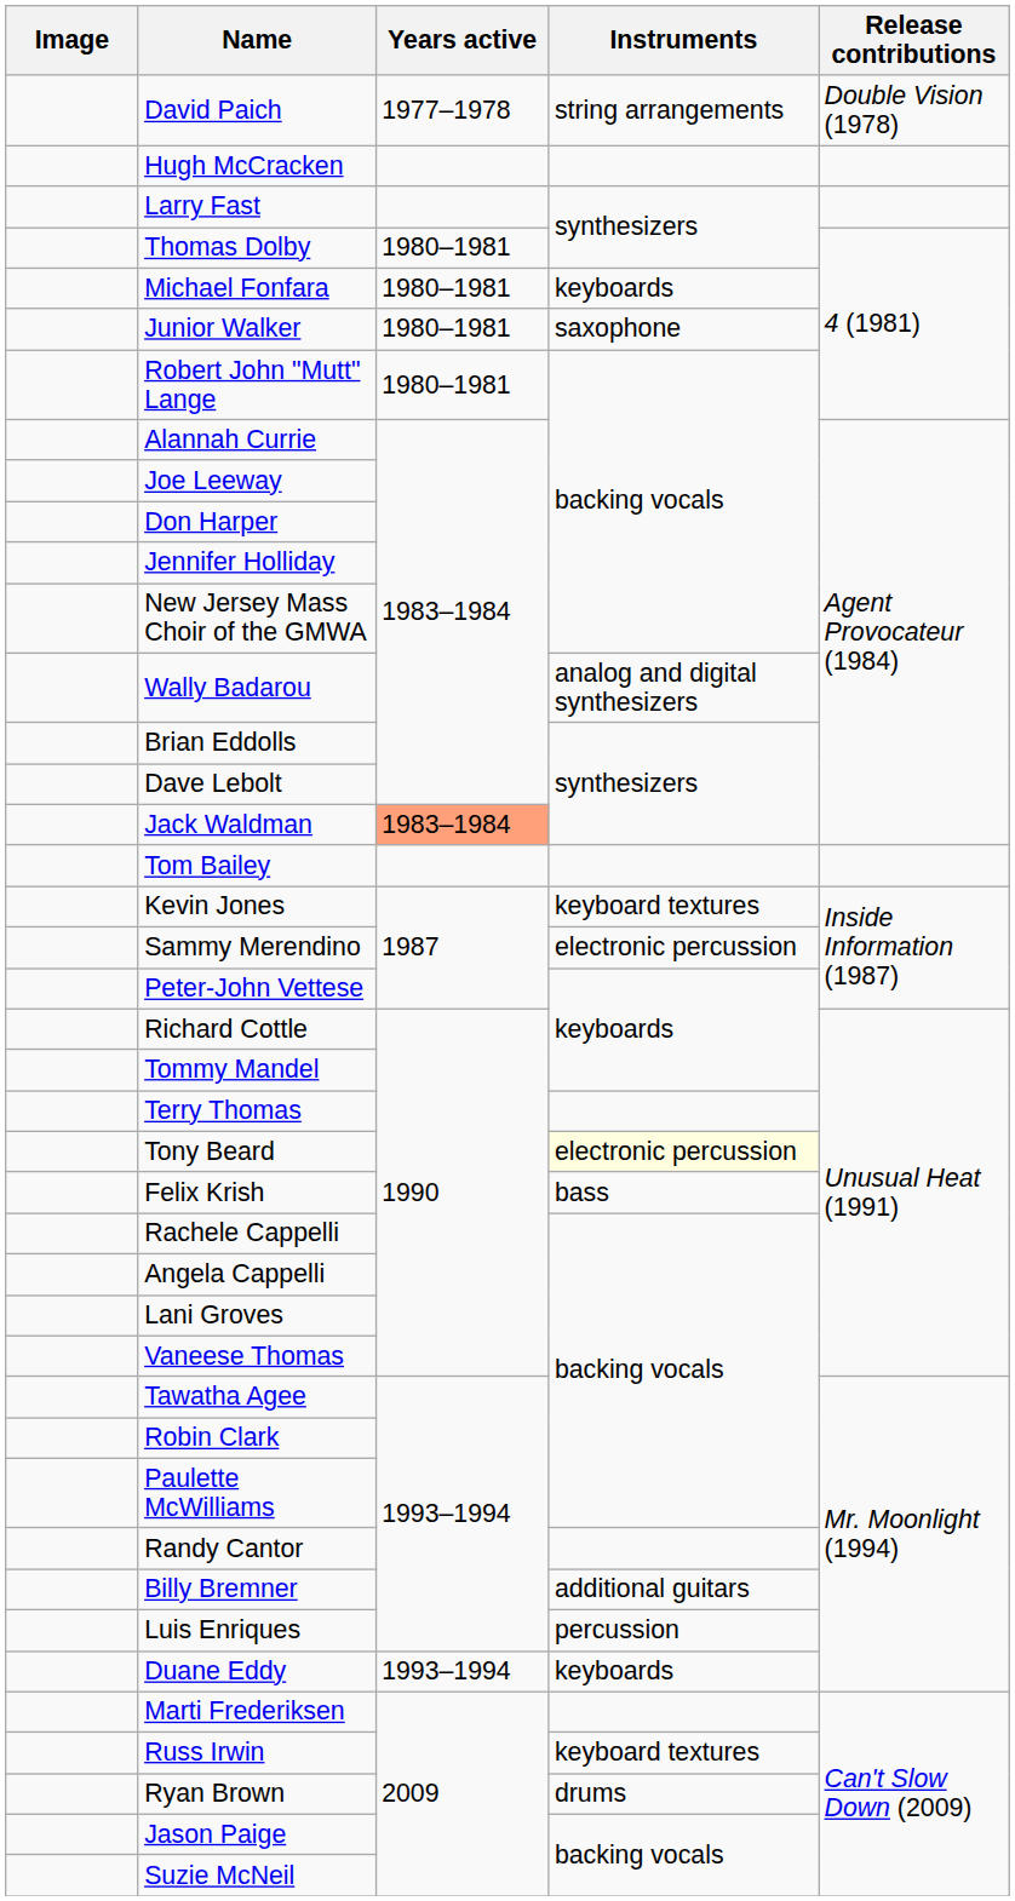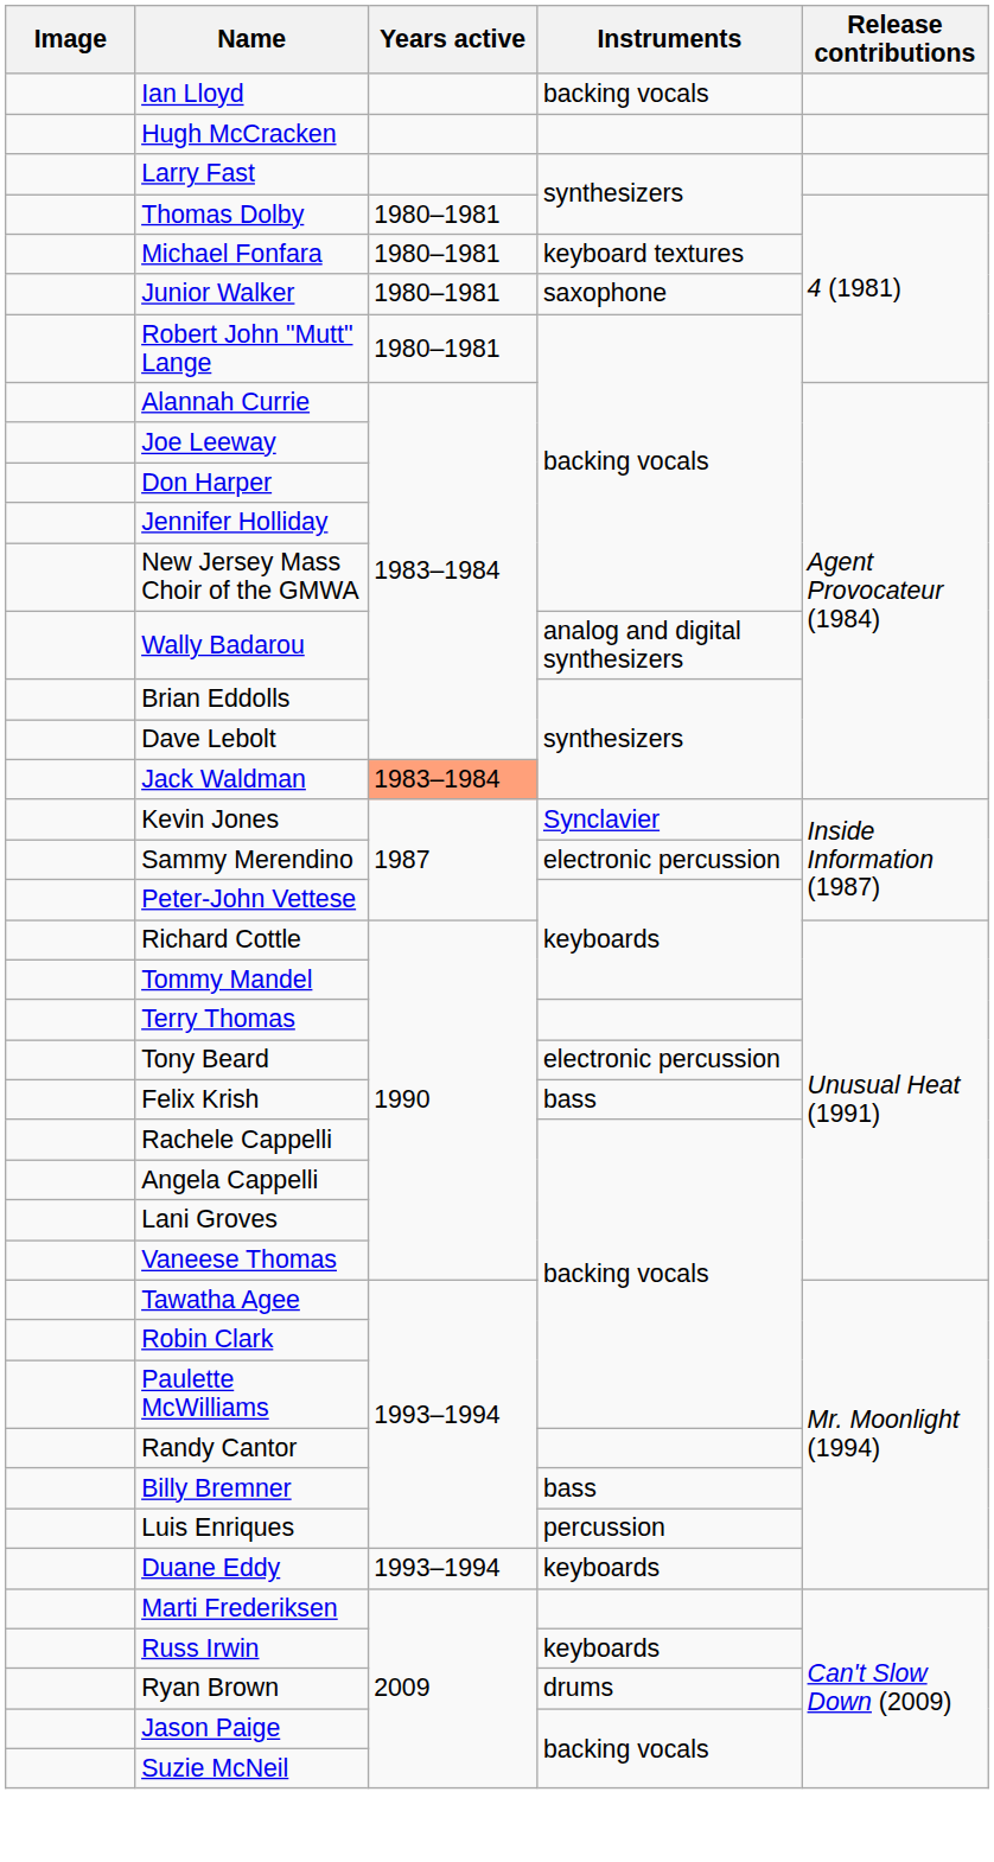 <table class="wikitable" border="1" width="100%">
 <tr>
 <th width="75">Image</th>
 <th width="140">Name</th>
 <th width="100">Years active</th>
 <th width="160">Instruments</th>
 <th>Release contributions</th>
 </tr>
 <tr>
 <td></td>
-<td><a href='#'>David Paich</a></td>
-<td>1977–1978</td>
-<td>string arrangements</td>
-<td><em>Double Vision</em> (1978)</td>
+<td><a href='#'>Ian Lloyd</a></td>
+<td></td>
+<td>backing vocals</td>
+<td></td>
 </tr>
 <tr>
 <td></td>
 <td><a href='#'>Hugh McCracken</a></td>
 <td></td>
 <td></td>
 <td></td>
 </tr>
 <tr>
 <td></td>
 <td><a href='#'>Larry Fast</a></td>
 <td></td>
 <td rowspan="2">synthesizers</td>
 <td></td>
 </tr>
 <tr>
 <td></td>
 <td><a href='#'>Thomas Dolby</a></td>
 <td>1980–1981</td>
 <td rowspan="4"><em>4</em> (1981)</td>
 </tr>
 <tr>
 <td></td>
 <td><a href='#'>Michael Fonfara</a></td>
 <td>1980–1981 </td>
-<td>keyboards</td>
+<td>keyboard textures</td>
 </tr>
 <tr>
 <td></td>
 <td><a href='#'>Junior Walker</a></td>
 <td>1980–1981 </td>
 <td>saxophone</td>
 </tr>
 <tr>
 <td></td>
 <td><a href='#'>Robert John "Mutt" Lange</a></td>
 <td>1980–1981</td>
 <td rowspan="6">backing vocals</td>
 </tr>
 <tr>
 <td></td>
 <td><a href='#'>Alannah Currie</a></td>
 <td rowspan="8">1983–1984</td>
 <td rowspan="9"><em>Agent Provocateur</em> (1984)</td>
 </tr>
 <tr>
 <td></td>
 <td><a href='#'>Joe Leeway</a></td>
 </tr>
 <tr>
 <td></td>
 <td><a href='#'>Don Harper</a></td>
 </tr>
 <tr>
 <td></td>
 <td><a href='#'>Jennifer Holliday</a></td>
 </tr>
 <tr>
 <td></td>
 <td>New Jersey Mass Choir of the GMWA</td>
 </tr>
 <tr>
 <td></td>
 <td><a href='#'>Wally Badarou</a></td>
 <td>analog and digital synthesizers</td>
 </tr>
 <tr>
 <td></td>
 <td>Brian Eddolls</td>
 <td rowspan="3">synthesizers</td>
 </tr>
 <tr>
 <td></td>
 <td>Dave Lebolt</td>
 </tr>
 <tr>
 <td></td>
 <td><a href='#'>Jack Waldman</a></td>
 <td style="background: lightsalmon;">1983–1984 </td>
 </tr>
 <tr>
 <td></td>
-<td><a href='#'>Tom Bailey</a></td>
-<td></td>
-<td></td>
-<td></td>
-</tr>
-<tr>
-<td></td>
 <td>Kevin Jones</td>
 <td rowspan="3">1987</td>
-<td>keyboard textures</td>
+<td><a href='#'>Synclavier</a></td>
 <td rowspan="3"><em>Inside Information</em> (1987)</td>
 </tr>
 <tr>
 <td></td>
 <td>Sammy Merendino</td>
 <td>electronic percussion</td>
 </tr>
 <tr>
 <td></td>
 <td><a href='#'>Peter-John Vettese</a></td>
 <td rowspan="3">keyboards</td>
 </tr>
 <tr>
 <td></td>
 <td>Richard Cottle</td>
 <td rowspan="9">1990</td>
 <td rowspan="9"><em>Unusual Heat</em> (1991)</td>
 </tr>
 <tr>
 <td></td>
 <td><a href='#'>Tommy Mandel</a></td>
 </tr>
 <tr>
 <td></td>
 <td><a href='#'>Terry Thomas</a></td>
 <td></td>
 </tr>
 <tr>
 <td></td>
 <td>Tony Beard</td>
-<td style="background: lightyellow;">electronic percussion</td>
+<td>electronic percussion</td>
 </tr>
 <tr>
 <td></td>
 <td>Felix Krish</td>
 <td>bass</td>
 </tr>
 <tr>
 <td></td>
 <td>Rachele Cappelli</td>
 <td rowspan="7">backing vocals</td>
 </tr>
 <tr>
 <td></td>
 <td>Angela Cappelli</td>
 </tr>
 <tr>
 <td></td>
 <td>Lani Groves</td>
 </tr>
 <tr>
 <td></td>
 <td><a href='#'>Vaneese Thomas</a></td>
 </tr>
 <tr>
 <td></td>
 <td><a href='#'>Tawatha Agee</a></td>
 <td rowspan="6">1993–1994</td>
 <td rowspan="7"><em>Mr. Moonlight</em> (1994)</td>
 </tr>
 <tr>
 <td></td>
 <td><a href='#'>Robin Clark</a></td>
 </tr>
 <tr>
 <td></td>
 <td><a href='#'>Paulette McWilliams</a></td>
 </tr>
 <tr>
 <td></td>
 <td>Randy Cantor</td>
 <td></td>
 </tr>
 <tr>
 <td></td>
 <td><a href='#'>Billy Bremner</a></td>
-<td>additional guitars</td>
+<td>bass</td>
 </tr>
 <tr>
 <td></td>
 <td>Luis Enriques</td>
 <td>percussion</td>
 </tr>
 <tr>
 <td></td>
 <td><a href='#'>Duane Eddy</a></td>
 <td>1993–1994 </td>
 <td>keyboards</td>
 </tr>
 <tr>
 <td></td>
 <td><a href='#'>Marti Frederiksen</a></td>
 <td rowspan="5">2009</td>
 <td></td>
 <td rowspan="5"><em><a href='#'>Can't Slow Down</a></em> (2009)</td>
 </tr>
 <tr>
 <td></td>
 <td><a href='#'>Russ Irwin</a></td>
-<td>keyboard textures</td>
+<td>keyboards</td>
 </tr>
 <tr>
 <td></td>
 <td>Ryan Brown</td>
 <td>drums</td>
 </tr>
 <tr>
 <td></td>
 <td><a href='#'>Jason Paige</a></td>
 <td rowspan="2">backing vocals</td>
 </tr>
 <tr>
 <td></td>
 <td><a href='#'>Suzie McNeil</a></td>
 </tr>
 </table>
